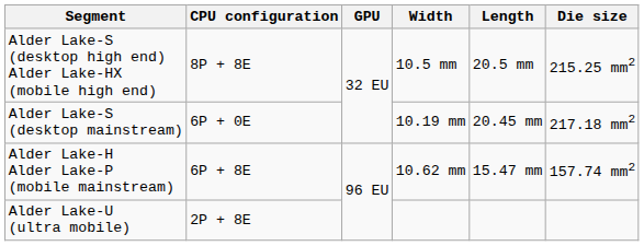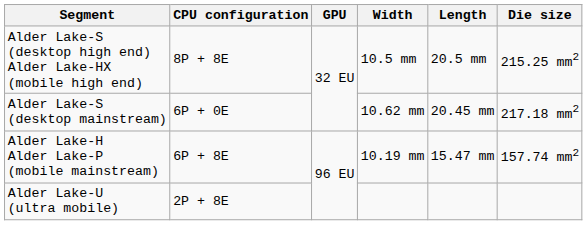 <table class="wikitable">
 <tr>
 <th>Segment</th>
 <th>CPU configuration</th>
 <th>GPU</th>
 <th>Width</th>
 <th>Length</th>
 <th>Die size</th>
 </tr>
 <tr>
 <td>Alder Lake-S<br>(desktop high end)<br>Alder Lake-HX<br>(mobile high end)</td>
 <td>8P + 8E</td>
 <td rowspan="2">32 EU</td>
 <td>10.5 mm</td>
 <td>20.5 mm</td>
 <td>215.25 mm<sup>2</sup></td>
 </tr>
 <tr>
 <td>Alder Lake-S<br>(desktop mainstream)</td>
 <td>6P + 0E</td>
-<td>10.19 mm</td>
+<td>10.62 mm</td>
 <td>20.45 mm</td>
 <td>217.18 mm<sup>2</sup></td>
 </tr>
 <tr>
 <td>Alder Lake-H<br>Alder Lake-P<br>(mobile mainstream)</td>
 <td>6P + 8E</td>
 <td rowspan="2">96 EU</td>
-<td>10.62 mm</td>
+<td>10.19 mm</td>
 <td>15.47 mm</td>
 <td>157.74 mm<sup>2</sup></td>
 </tr>
 <tr>
 <td>Alder Lake-U<br>(ultra mobile)</td>
 <td>2P + 8E</td>
 <td></td>
 <td></td>
 <td></td>
 </tr>
 </table>
